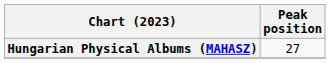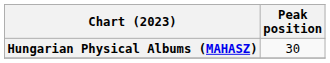 <table class="wikitable sortable plainrowheaders" style="text-align:center">
 <tr>
 <th scope="col">Chart (2023)</th>
 <th scope="col">Peak<br>position</th>
 </tr>
 <tr>
 <th scope="row">Hungarian Physical Albums (<a href='#'>MAHASZ</a>)</th>
-<td>27</td>
+<td>30</td>
 </tr>
 <tr>
 </tr>
 </table>
